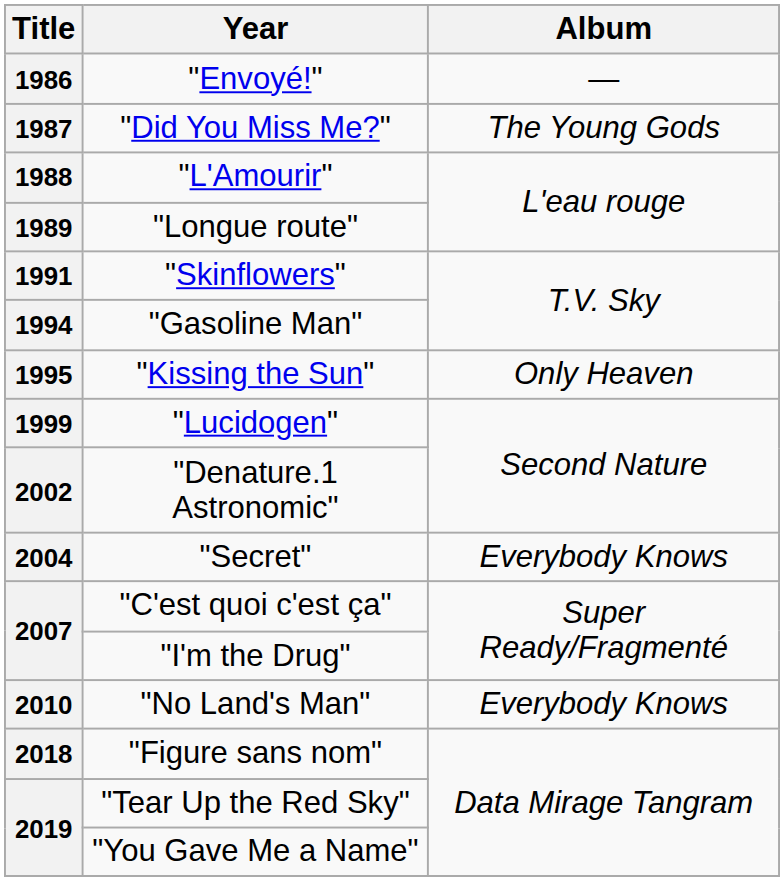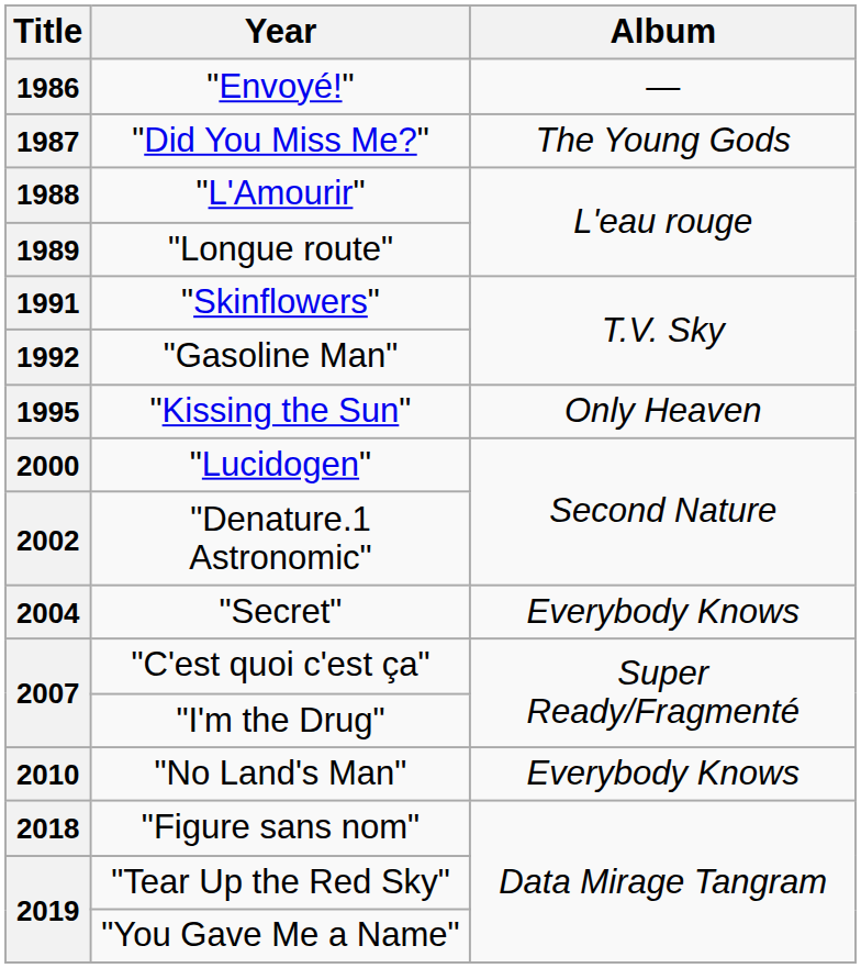 <table class="wikitable" style="text-align: center; width: 400px; height: 200px;">
 <tr>
 <th>Title</th>
 <th>Year</th>
 <th>Album</th>
 </tr>
 <tr>
 <th rowspan=1><small>1986</small></th>
 <td>"<a href='#'>Envoyé!</a>"</td>
 <td>—</td>
 </tr>
 <tr>
 <th rowspan=1><small>1987</small></th>
 <td>"<a href='#'>Did You Miss Me?</a>"</td>
 <td><em>The Young Gods</em></td>
 </tr>
 <tr>
 <th rowspan=1><small>1988</small></th>
 <td>"<a href='#'>L'Amourir</a>"</td>
 <td rowspan="2"><em>L'eau rouge</em></td>
 </tr>
 <tr>
 <th rowspan=1><small>1989</small></th>
 <td>"Longue route"</td>
 </tr>
 <tr>
 <th rowspan=1><small>1991</small></th>
 <td>"<a href='#'>Skinflowers</a>"</td>
 <td rowspan="2"><em>T.V. Sky</em></td>
 </tr>
 <tr>
-<th rowspan=1><small>1994</small></th>
+<th rowspan=1><small>1992</small></th>
 <td>"Gasoline Man"</td>
 </tr>
 <tr>
 <th rowspan=1><small>1995</small></th>
 <td>"<a href='#'>Kissing the Sun</a>"</td>
 <td><em>Only Heaven</em></td>
 </tr>
 <tr>
-<th rowspan=1><small>1999</small></th>
+<th rowspan=1><small>2000</small></th>
 <td>"<a href='#'>Lucidogen</a>"</td>
 <td rowspan="2"><em>Second Nature</em></td>
 </tr>
 <tr>
 <th rowspan=1><small>2002</small></th>
 <td>"Denature.1 Astronomic"</td>
 </tr>
 <tr>
 <th rowspan=1><small>2004</small></th>
 <td>"Secret"</td>
 <td><em>Everybody Knows</em></td>
 </tr>
 <tr>
 <th rowspan=2><small>2007</small></th>
 <td>"C'est quoi c'est ça"</td>
 <td rowspan=2><em>Super Ready/Fragmenté</em></td>
 </tr>
 <tr>
 <td>"I'm the Drug"</td>
 </tr>
 <tr>
 <th rowspan=1><small>2010</small></th>
 <td>"No Land's Man"</td>
 <td><em>Everybody Knows</em></td>
 </tr>
 <tr>
 <th rowspan=1><small>2018</small></th>
 <td>"Figure sans nom"</td>
 <td rowspan=3><em>Data Mirage Tangram</em></td>
 </tr>
 <tr>
 <th rowspan=2><small>2019</small></th>
 <td>"Tear Up the Red Sky"</td>
 </tr>
 <tr>
 <td>"You Gave Me a Name"</td>
 </tr>
 <tr>
 </tr>
 </table>
